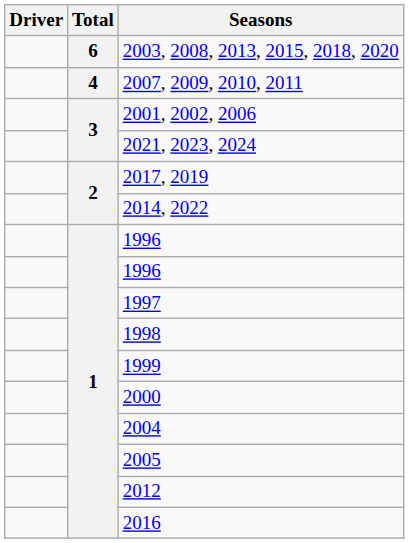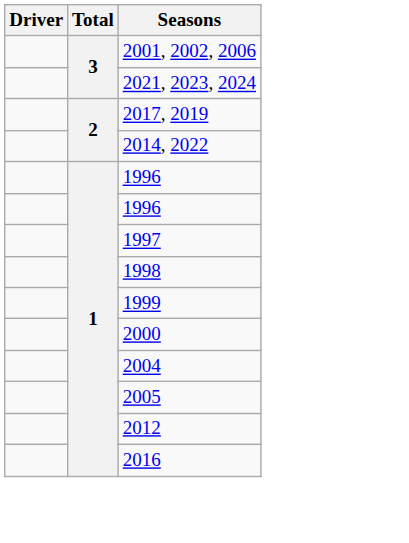 <table class="wikitable" style="font-size:85%;">
 <tr>
 <th>Driver</th>
 <th>Total</th>
 <th>Seasons</th>
-</tr>
-<tr>
-<td> </td>
-<th>6</th>
-<td><a href='#'>2003</a>, <a href='#'>2008</a>, <a href='#'>2013</a>, <a href='#'>2015</a>, <a href='#'>2018</a>, <a href='#'>2020</a></td>
-</tr>
-<tr>
-<td> </td>
-<th>4</th>
-<td><a href='#'>2007</a>, <a href='#'>2009</a>, <a href='#'>2010</a>, <a href='#'>2011</a></td>
 </tr>
 <tr>
 <td> </td>
 <th rowspan=2>3</th>
 <td><a href='#'>2001</a>, <a href='#'>2002</a>, <a href='#'>2006</a></td>
 </tr>
 <tr>
 <td> </td>
 <td><a href='#'>2021</a>, <a href='#'>2023</a>, <a href='#'>2024</a></td>
 </tr>
 <tr>
 <td> </td>
 <th rowspan=2>2</th>
 <td><a href='#'>2017</a>, <a href='#'>2019</a></td>
 </tr>
 <tr>
 <td> </td>
 <td><a href='#'>2014</a>, <a href='#'>2022</a></td>
 </tr>
 <tr>
 <td> </td>
 <th rowspan=12>1</th>
 <td><a href='#'>1996</a></td>
 </tr>
 <tr>
 <td> </td>
 <td><a href='#'>1996</a></td>
 </tr>
 <tr>
 <td> </td>
 <td><a href='#'>1997</a></td>
 </tr>
 <tr>
 <td> </td>
 <td><a href='#'>1998</a></td>
 </tr>
 <tr>
 <td> </td>
 <td><a href='#'>1999</a></td>
 </tr>
 <tr>
 <td> </td>
 <td><a href='#'>2000</a></td>
 </tr>
 <tr>
 <td> </td>
 <td><a href='#'>2004</a></td>
 </tr>
 <tr>
 <td> </td>
 <td><a href='#'>2005</a></td>
 </tr>
 <tr>
 <td> </td>
 <td><a href='#'>2012</a></td>
 </tr>
 <tr>
 <td> </td>
 <td><a href='#'>2016</a></td>
 </tr>
 </table>
